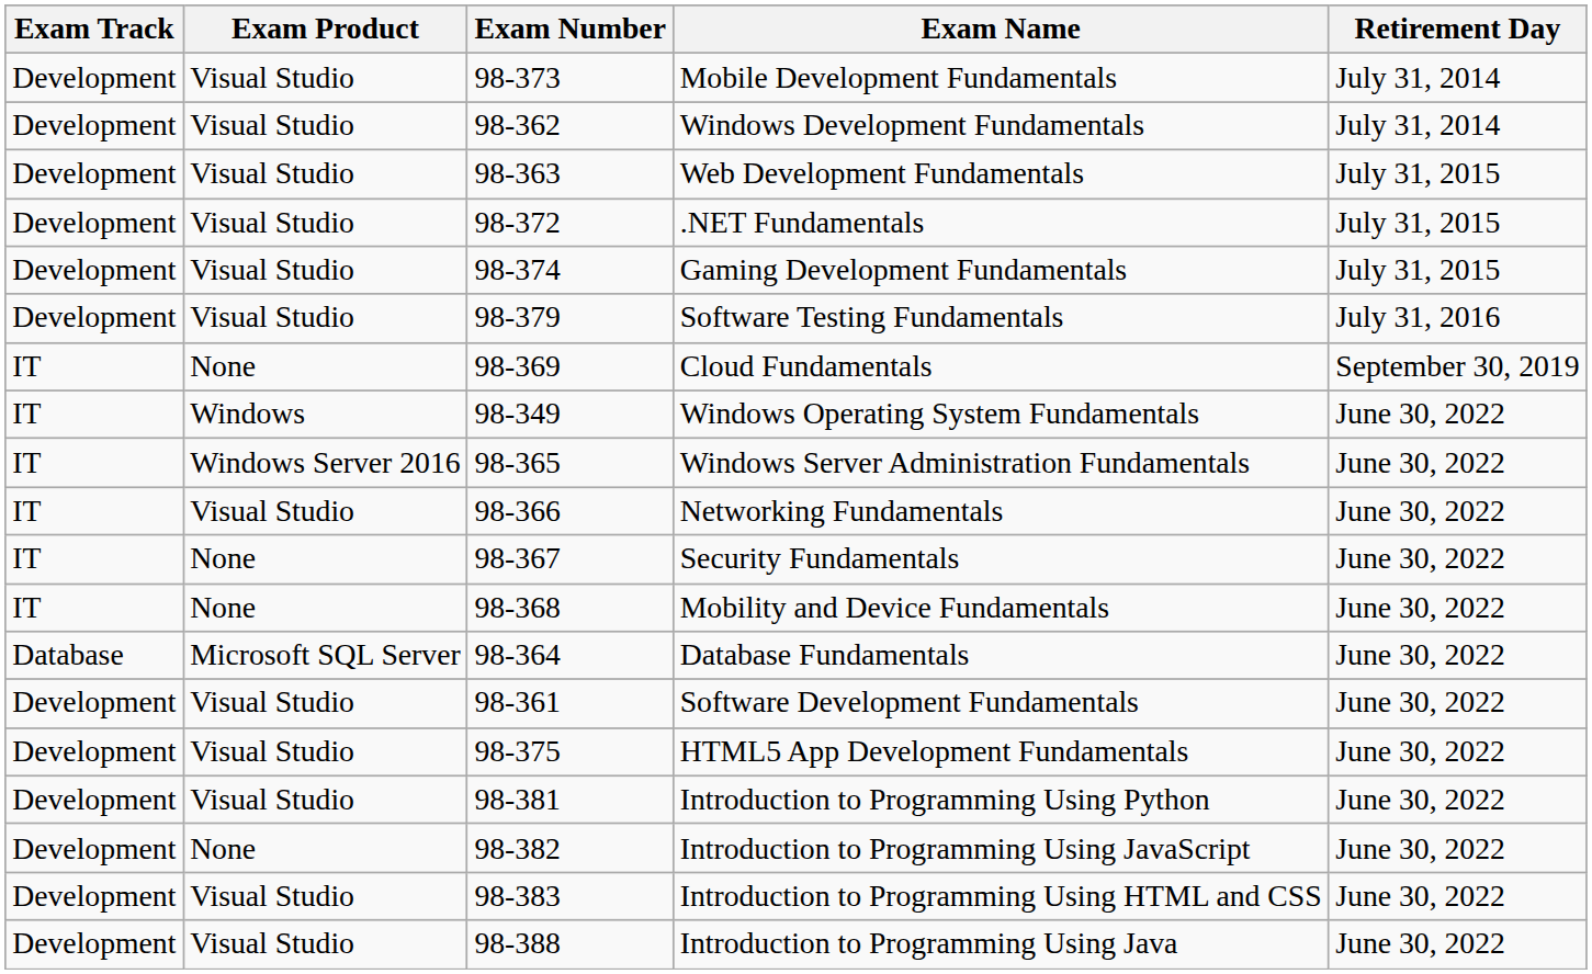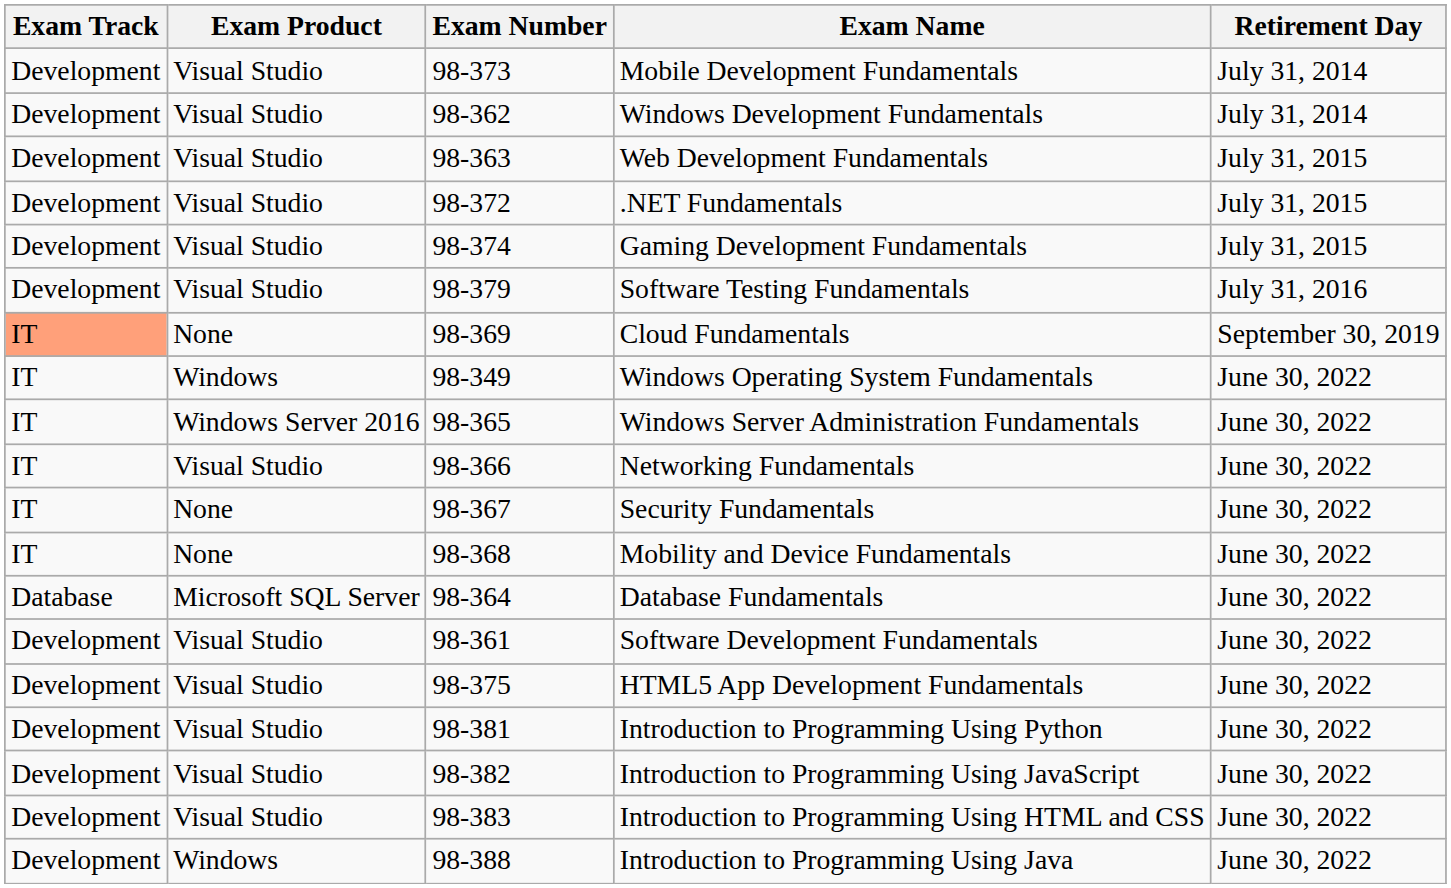 <table class="wikitable">
 <tr>
 <th>Exam Track</th>
 <th>Exam Product</th>
 <th>Exam Number</th>
 <th>Exam Name</th>
 <th>Retirement Day</th>
 </tr>
 <tr>
 <td>Development</td>
 <td>Visual Studio</td>
 <td>98-373</td>
 <td>Mobile Development Fundamentals</td>
 <td>July 31, 2014</td>
 </tr>
 <tr>
 <td>Development</td>
 <td>Visual Studio</td>
 <td>98-362</td>
 <td>Windows Development Fundamentals</td>
 <td>July 31, 2014</td>
 </tr>
 <tr>
 <td>Development</td>
 <td>Visual Studio</td>
 <td>98-363</td>
 <td>Web Development Fundamentals</td>
 <td>July 31, 2015</td>
 </tr>
 <tr>
 <td>Development</td>
 <td>Visual Studio</td>
 <td>98-372</td>
 <td>.NET Fundamentals</td>
 <td>July 31, 2015</td>
 </tr>
 <tr>
 <td>Development</td>
 <td>Visual Studio</td>
 <td>98-374</td>
 <td>Gaming Development Fundamentals</td>
 <td>July 31, 2015</td>
 </tr>
 <tr>
 <td>Development</td>
 <td>Visual Studio</td>
 <td>98-379</td>
 <td>Software Testing Fundamentals</td>
 <td>July 31, 2016</td>
 </tr>
 <tr>
-<td>IT</td>
+<td style="background: lightsalmon;">IT</td>
 <td>None</td>
 <td>98-369</td>
 <td>Cloud Fundamentals</td>
 <td>September 30, 2019</td>
 </tr>
 <tr>
 <td>IT</td>
 <td>Windows</td>
 <td>98-349</td>
 <td>Windows Operating System Fundamentals</td>
 <td>June 30, 2022</td>
 </tr>
 <tr>
 <td>IT</td>
 <td>Windows Server 2016</td>
 <td>98-365</td>
 <td>Windows Server Administration Fundamentals</td>
 <td>June 30, 2022</td>
 </tr>
 <tr>
 <td>IT</td>
 <td>Visual Studio</td>
 <td>98-366</td>
 <td>Networking Fundamentals</td>
 <td>June 30, 2022</td>
 </tr>
 <tr>
 <td>IT</td>
 <td>None</td>
 <td>98-367</td>
 <td>Security Fundamentals</td>
 <td>June 30, 2022</td>
 </tr>
 <tr>
 <td>IT</td>
 <td>None</td>
 <td>98-368</td>
 <td>Mobility and Device Fundamentals</td>
 <td>June 30, 2022</td>
 </tr>
 <tr>
 <td>Database</td>
 <td>Microsoft SQL Server</td>
 <td>98-364</td>
 <td>Database Fundamentals</td>
 <td>June 30, 2022</td>
 </tr>
 <tr>
 <td>Development</td>
 <td>Visual Studio</td>
 <td>98-361</td>
 <td>Software Development Fundamentals</td>
 <td>June 30, 2022</td>
 </tr>
 <tr>
 <td>Development</td>
 <td>Visual Studio</td>
 <td>98-375</td>
 <td>HTML5 App Development Fundamentals</td>
 <td>June 30, 2022</td>
 </tr>
 <tr>
 <td>Development</td>
 <td>Visual Studio</td>
 <td>98-381</td>
 <td>Introduction to Programming Using Python</td>
 <td>June 30, 2022</td>
 </tr>
 <tr>
 <td>Development</td>
-<td>None</td>
+<td>Visual Studio</td>
 <td>98-382</td>
 <td>Introduction to Programming Using JavaScript</td>
 <td>June 30, 2022</td>
 </tr>
 <tr>
 <td>Development</td>
 <td>Visual Studio</td>
 <td>98-383</td>
 <td>Introduction to Programming Using HTML and CSS</td>
 <td>June 30, 2022</td>
 </tr>
 <tr>
 <td>Development</td>
-<td>Visual Studio</td>
+<td>Windows</td>
 <td>98-388</td>
 <td>Introduction to Programming Using Java</td>
 <td>June 30, 2022</td>
 </tr>
 </table>
